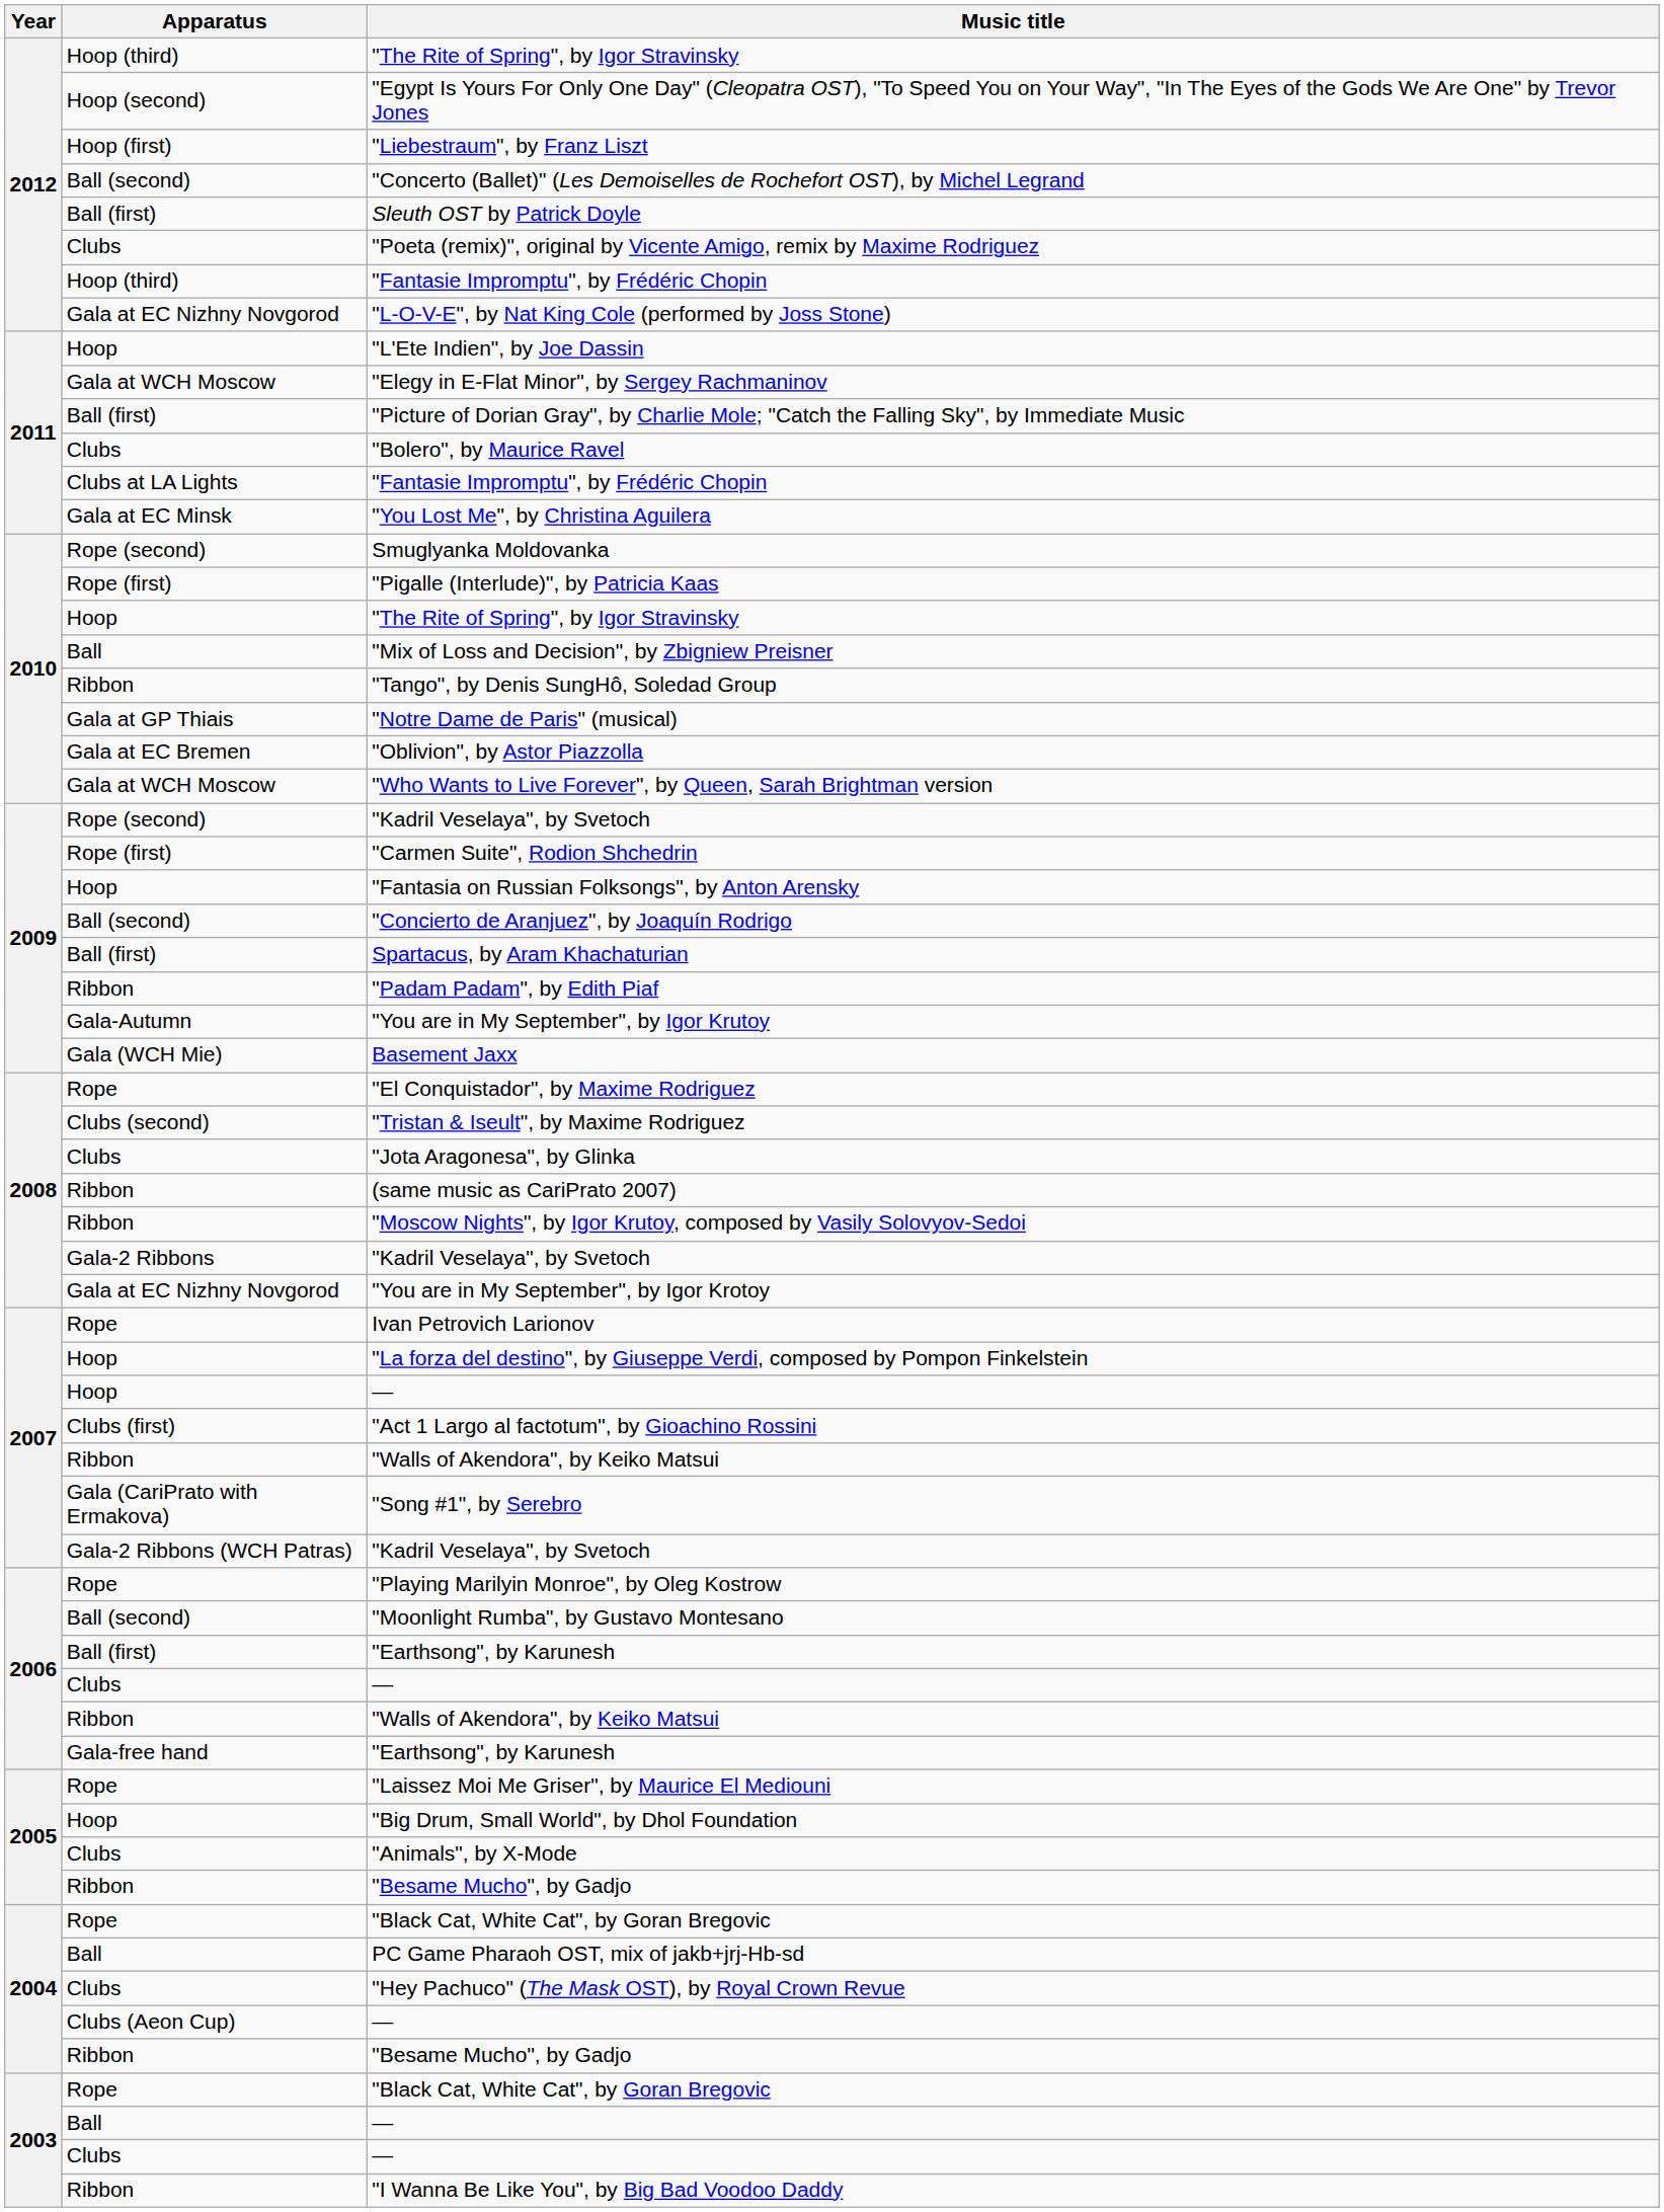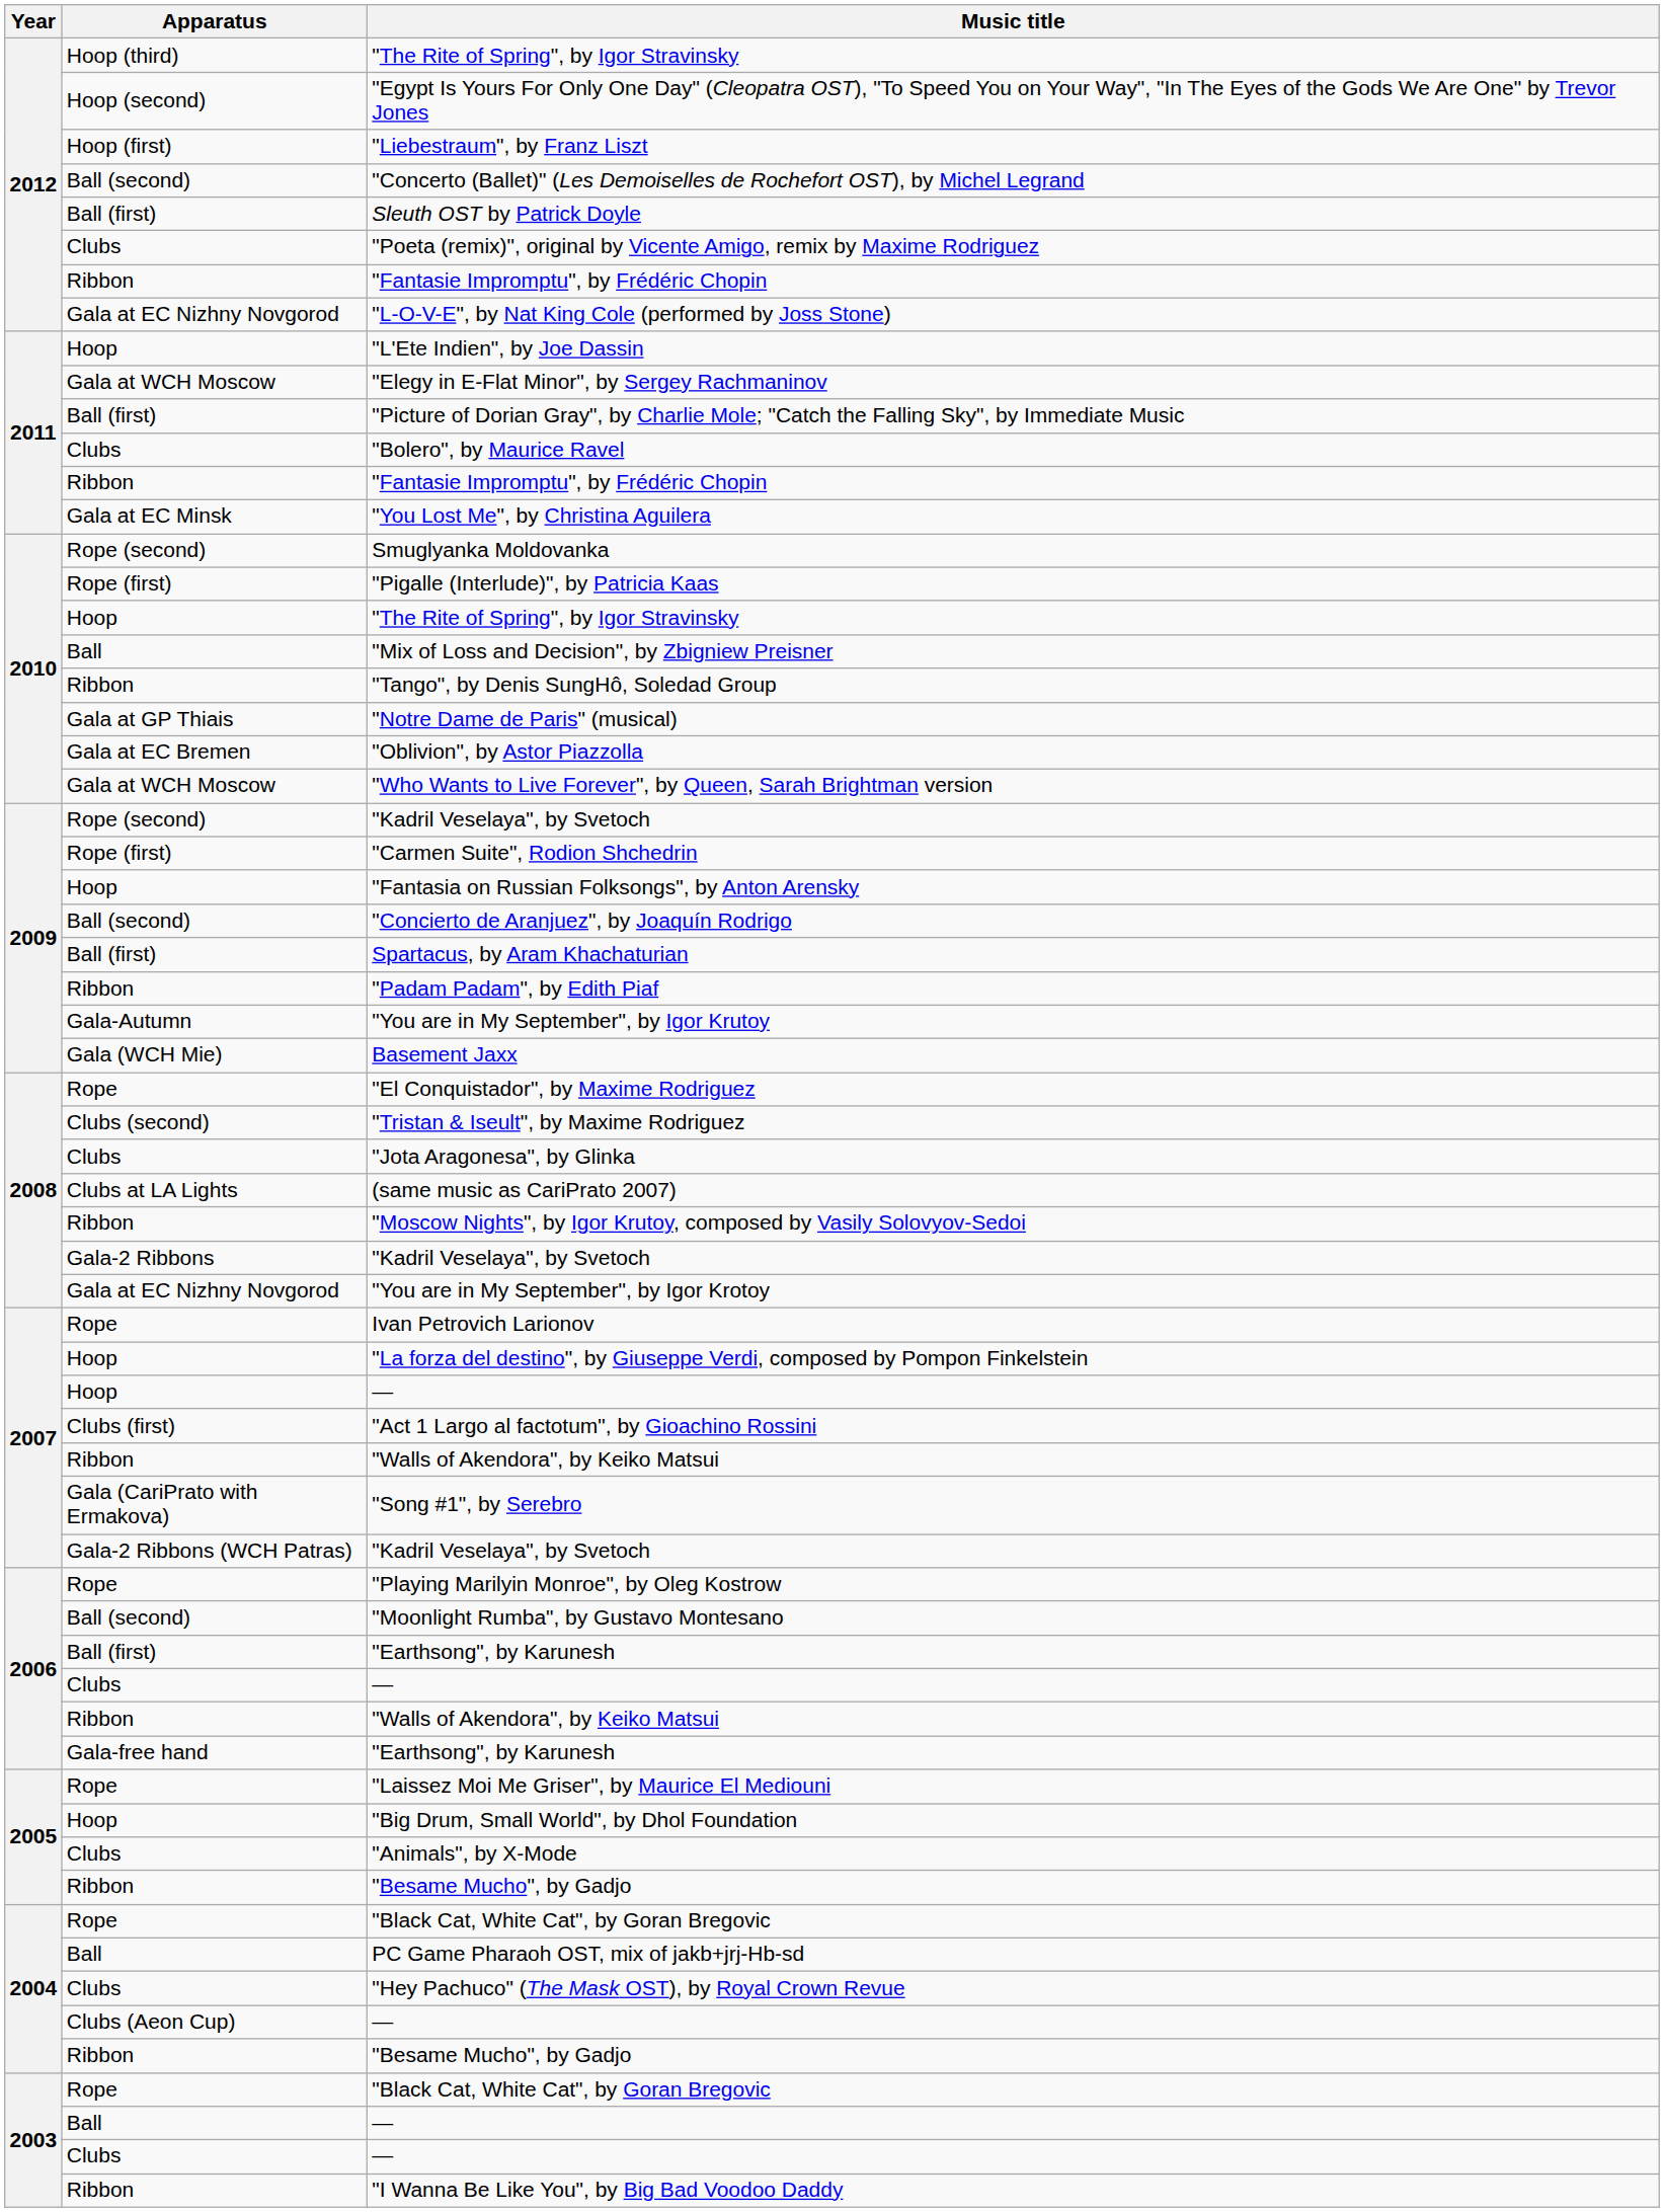 <table class="wikitable plainrowheaders">
 <tr>
 <th scope=col>Year</th>
 <th scope=col>Apparatus</th>
 <th scope=col>Music title</th>
 </tr>
 <tr>
 <th scope=row rowspan=8>2012</th>
 <td>Hoop (third)</td>
 <td>"<a href='#'>The Rite of Spring</a>", by <a href='#'>Igor Stravinsky</a></td>
 </tr>
 <tr>
 <td>Hoop (second)</td>
 <td>"Egypt Is Yours For Only One Day" (<em>Cleopatra OST</em>), "To Speed You on Your Way", "In The Eyes of the Gods We Are One" by <a href='#'>Trevor Jones</a></td>
 </tr>
 <tr>
 <td>Hoop (first)</td>
 <td>"<a href='#'>Liebestraum</a>", by <a href='#'>Franz Liszt</a></td>
 </tr>
 <tr>
 <td>Ball (second)</td>
 <td>"Concerto (Ballet)" (<em>Les Demoiselles de Rochefort OST</em>), by <a href='#'>Michel Legrand</a></td>
 </tr>
 <tr>
 <td>Ball (first)</td>
 <td><em>Sleuth OST</em> by <a href='#'>Patrick Doyle</a></td>
 </tr>
 <tr>
 <td>Clubs</td>
 <td>"Poeta (remix)", original by <a href='#'>Vicente Amigo</a>, remix by <a href='#'>Maxime Rodriguez</a></td>
 </tr>
 <tr>
-<td>Hoop (third)</td>
+<td>Ribbon</td>
 <td>"<a href='#'>Fantasie Impromptu</a>", by <a href='#'>Frédéric Chopin</a></td>
 </tr>
 <tr>
 <td>Gala at EC Nizhny Novgorod</td>
 <td>"<a href='#'>L-O-V-E</a>", by <a href='#'>Nat King Cole</a> (performed by <a href='#'>Joss Stone</a>)</td>
 </tr>
 <tr>
 <th scope=row rowspan=6>2011</th>
 <td>Hoop</td>
 <td>"L'Ete Indien", by <a href='#'>Joe Dassin</a></td>
 </tr>
 <tr>
 <td>Gala at WCH Moscow</td>
 <td>"Elegy in E-Flat Minor", by <a href='#'>Sergey Rachmaninov</a></td>
 </tr>
 <tr>
 <td>Ball (first)</td>
 <td>"Picture of Dorian Gray", by <a href='#'>Charlie Mole</a>; "Catch the Falling Sky", by Immediate Music</td>
 </tr>
 <tr>
 <td>Clubs</td>
 <td>"Bolero", by <a href='#'>Maurice Ravel</a></td>
 </tr>
 <tr>
-<td>Clubs at LA Lights</td>
+<td>Ribbon</td>
 <td>"<a href='#'>Fantasie Impromptu</a>", by <a href='#'>Frédéric Chopin</a></td>
 </tr>
 <tr>
 <td>Gala at EC Minsk</td>
 <td>"<a href='#'>You Lost Me</a>", by <a href='#'>Christina Aguilera</a></td>
 </tr>
 <tr>
 <th scope=row rowspan=8>2010</th>
 <td>Rope (second)</td>
 <td>Smuglyanka Moldovanka</td>
 </tr>
 <tr>
 <td>Rope (first)</td>
 <td>"Pigalle (Interlude)", by <a href='#'>Patricia Kaas</a></td>
 </tr>
 <tr>
 <td>Hoop</td>
 <td>"<a href='#'>The Rite of Spring</a>", by <a href='#'>Igor Stravinsky</a></td>
 </tr>
 <tr>
 <td>Ball</td>
 <td>"Mix of Loss and Decision", by <a href='#'>Zbigniew Preisner</a></td>
 </tr>
 <tr>
 <td>Ribbon</td>
 <td>"Tango", by Denis SungHô, Soledad Group</td>
 </tr>
 <tr>
 <td>Gala at GP Thiais</td>
 <td>"<a href='#'>Notre Dame de Paris</a>" (musical)</td>
 </tr>
 <tr>
 <td>Gala at EC Bremen</td>
 <td>"Oblivion", by <a href='#'>Astor Piazzolla</a></td>
 </tr>
 <tr>
 <td>Gala at WCH Moscow</td>
 <td>"<a href='#'>Who Wants to Live Forever</a>", by <a href='#'>Queen</a>, <a href='#'>Sarah Brightman</a> version</td>
 </tr>
 <tr>
 <th scope=row rowspan=8>2009</th>
 <td>Rope (second)</td>
 <td>"Kadril Veselaya", by Svetoch</td>
 </tr>
 <tr>
 <td>Rope (first)</td>
 <td>"Carmen Suite", <a href='#'>Rodion Shchedrin</a></td>
 </tr>
 <tr>
 <td>Hoop</td>
 <td>"Fantasia on Russian Folksongs", by <a href='#'>Anton Arensky</a></td>
 </tr>
 <tr>
 <td>Ball (second)</td>
 <td>"<a href='#'>Concierto de Aranjuez</a>", by <a href='#'>Joaquín Rodrigo</a></td>
 </tr>
 <tr>
 <td>Ball (first)</td>
 <td><a href='#'>Spartacus</a>, by <a href='#'>Aram Khachaturian</a></td>
 </tr>
 <tr>
 <td>Ribbon</td>
 <td>"<a href='#'>Padam Padam</a>", by <a href='#'>Edith Piaf</a></td>
 </tr>
 <tr>
 <td>Gala-Autumn</td>
 <td>"You are in My September", by <a href='#'>Igor Krutoy</a></td>
 </tr>
 <tr>
 <td>Gala (WCH Mie)</td>
 <td><a href='#'>Basement Jaxx</a></td>
 </tr>
 <tr>
 <th scope=row rowspan=7>2008</th>
 <td>Rope</td>
 <td>"El Conquistador", by <a href='#'>Maxime Rodriguez</a></td>
 </tr>
 <tr>
 <td>Clubs (second)</td>
 <td>"<a href='#'>Tristan & Iseult</a>", by Maxime Rodriguez</td>
 </tr>
 <tr>
 <td>Clubs</td>
 <td>"Jota Aragonesa", by Glinka</td>
 </tr>
 <tr>
-<td>Ribbon</td>
+<td>Clubs at LA Lights</td>
 <td>(same music as CariPrato 2007)</td>
 </tr>
 <tr>
 <td>Ribbon</td>
 <td>"<a href='#'>Moscow Nights</a>", by <a href='#'>Igor Krutoy</a>, composed by <a href='#'>Vasily Solovyov-Sedoi</a></td>
 </tr>
 <tr>
 <td>Gala-2 Ribbons</td>
 <td>"Kadril Veselaya", by Svetoch</td>
 </tr>
 <tr>
 <td>Gala at EC Nizhny Novgorod</td>
 <td>"You are in My September", by Igor Krotoy</td>
 </tr>
 <tr>
 <th scope=row rowspan=7>2007</th>
 <td>Rope</td>
 <td>Ivan Petrovich Larionov</td>
 </tr>
 <tr>
 <td>Hoop</td>
 <td>"<a href='#'>La forza del destino</a>", by <a href='#'>Giuseppe Verdi</a>, composed by Pompon Finkelstein</td>
 </tr>
 <tr>
 <td>Hoop</td>
 <td>—</td>
 </tr>
 <tr>
 <td>Clubs (first)</td>
 <td>"Act 1 Largo al factotum", by <a href='#'>Gioachino Rossini</a></td>
 </tr>
 <tr>
 <td>Ribbon</td>
 <td>"Walls of Akendora", by Keiko Matsui</td>
 </tr>
 <tr>
 <td>Gala (CariPrato with Ermakova)</td>
 <td>"Song #1", by <a href='#'>Serebro</a></td>
 </tr>
 <tr>
 <td>Gala-2 Ribbons (WCH Patras)</td>
 <td>"Kadril Veselaya", by Svetoch</td>
 </tr>
 <tr>
 <th scope=row rowspan=6>2006</th>
 <td>Rope</td>
 <td>"Playing Marilyin Monroe", by Oleg Kostrow</td>
 </tr>
 <tr>
 <td>Ball (second)</td>
 <td>"Moonlight Rumba", by Gustavo Montesano</td>
 </tr>
 <tr>
 <td>Ball (first)</td>
 <td>"Earthsong", by Karunesh</td>
 </tr>
 <tr>
 <td>Clubs</td>
 <td>—</td>
 </tr>
 <tr>
 <td>Ribbon</td>
 <td>"Walls of Akendora", by <a href='#'>Keiko Matsui</a></td>
 </tr>
 <tr>
 <td>Gala-free hand</td>
 <td>"Earthsong", by Karunesh</td>
 </tr>
 <tr>
 <th scope=row rowspan=4>2005</th>
 <td>Rope</td>
 <td>"Laissez Moi Me Griser", by <a href='#'>Maurice El Mediouni</a></td>
 </tr>
 <tr>
 <td>Hoop</td>
 <td>"Big Drum, Small World", by Dhol Foundation</td>
 </tr>
 <tr>
 <td>Clubs</td>
 <td>"Animals", by X-Mode</td>
 </tr>
 <tr>
 <td>Ribbon</td>
 <td>"<a href='#'>Besame Mucho</a>", by Gadjo</td>
 </tr>
 <tr>
 <th scope=row rowspan=5>2004</th>
 <td>Rope</td>
 <td>"Black Cat, White Cat", by Goran Bregovic</td>
 </tr>
 <tr>
 <td>Ball</td>
 <td>PC Game Pharaoh OST, mix of jakb+jrj-Hb-sd</td>
 </tr>
 <tr>
 <td>Clubs</td>
 <td>"Hey Pachuco" (<a href='#'><em>The Mask</em> OST</a>), by <a href='#'>Royal Crown Revue</a></td>
 </tr>
 <tr>
 <td>Clubs (Aeon Cup)</td>
 <td>—</td>
 </tr>
 <tr>
 <td>Ribbon</td>
 <td>"Besame Mucho", by Gadjo</td>
 </tr>
 <tr>
 <th scope=row rowspan=4>2003</th>
 <td>Rope</td>
 <td>"Black Cat, White Cat", by <a href='#'>Goran Bregovic</a></td>
 </tr>
 <tr>
 <td>Ball</td>
 <td>—</td>
 </tr>
 <tr>
 <td>Clubs</td>
 <td>—</td>
 </tr>
 <tr>
 <td>Ribbon</td>
 <td>"I Wanna Be Like You", by <a href='#'>Big Bad Voodoo Daddy</a></td>
 </tr>
 </table>
